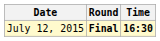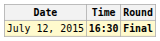 <table class="wikitable">
 <tr>
 <th>Date</th>
+<th>Time</th>
 <th>Round</th>
-<th>Time</th>
 </tr>
 <tr style=background:lemonchiffon>
 <td>July 12, 2015</td>
+<td><strong>16:30</strong></td>
 <td><strong>Final</strong></td>
-<td><strong>16:30</strong></td>
 </tr>
 </table>
